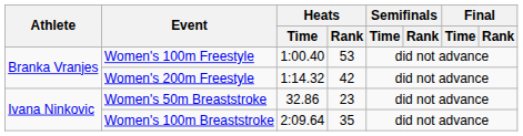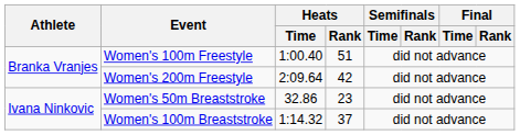 <table class=wikitable style="font-size:90%">
 <tr>
 <th rowspan="2">Athlete</th>
 <th rowspan="2">Event</th>
 <th colspan="2">Heats</th>
 <th colspan="2">Semifinals</th>
 <th colspan="2">Final</th>
 </tr>
 <tr>
 <th>Time</th>
 <th>Rank</th>
 <th>Time</th>
 <th>Rank</th>
 <th>Time</th>
 <th>Rank</th>
 </tr>
 <tr>
 <td rowspan="2"><a href='#'>Branka Vranjes</a></td>
 <td><a href='#'>Women's 100m Freestyle</a></td>
 <td align=center>1:00.40</td>
-<td align=center>53</td>
+<td align=center>51</td>
 <td align=center colspan=4>did not advance</td>
 </tr>
 <tr>
 <td><a href='#'>Women's 200m Freestyle</a></td>
-<td align=center>1:14.32</td>
+<td align=center>2:09.64</td>
 <td align=center>42</td>
 <td align=center colspan=4>did not advance</td>
 </tr>
 <tr>
 <td rowspan="2"><a href='#'>Ivana Ninkovic</a></td>
 <td><a href='#'>Women's 50m Breaststroke</a></td>
 <td align=center>32.86</td>
 <td align=center>23</td>
 <td align=center colspan=4>did not advance</td>
 </tr>
 <tr>
 <td><a href='#'>Women's 100m Breaststroke</a></td>
-<td align=center>2:09.64</td>
-<td align=center>35</td>
+<td align=center>1:14.32</td>
+<td align=center>37</td>
 <td align=center colspan=4>did not advance</td>
 </tr>
 </table>
